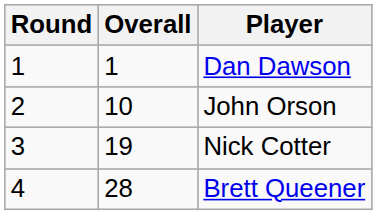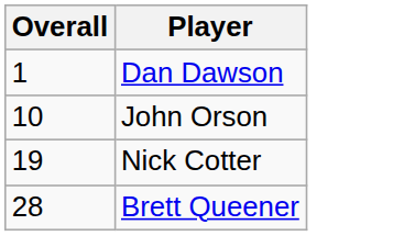 <table class="wikitable">
 <tr>
-<th>Round</th>
 <th>Overall</th>
 <th>Player</th>
 </tr>
 <tr>
 <td>1</td>
-<td>1</td>
 <td><a href='#'>Dan Dawson</a></td>
 </tr>
 <tr>
-<td>2</td>
 <td>10</td>
 <td>John Orson</td>
 </tr>
 <tr>
-<td>3</td>
 <td>19</td>
 <td>Nick Cotter</td>
 </tr>
 <tr>
-<td>4</td>
 <td>28</td>
 <td><a href='#'>Brett Queener</a></td>
 </tr>
 </table>
